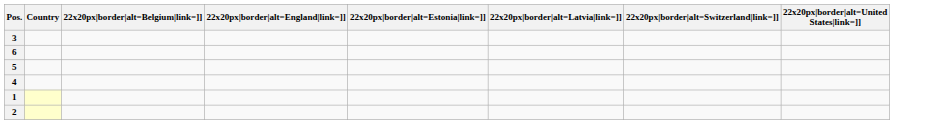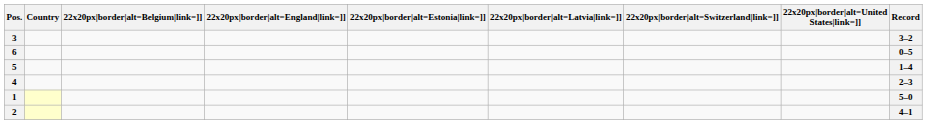 <table class="wikitable sortable nowrap" style="text-align:center; font-size:0.9em;">
 <tr>
 <th>Pos.</th>
 <th>Country</th>
 <th [[Image:>22x20px|border|alt=Belgium|link=]]</th>
 <th [[Image:>22x20px|border|alt=England|link=]]</th>
 <th [[Image:>22x20px|border|alt=Estonia|link=]]</th>
 <th [[Image:>22x20px|border|alt=Latvia|link=]]</th>
 <th [[Image:>22x20px|border|alt=Switzerland|link=]]</th>
 <th [[Image:>22x20px|border|alt=United States|link=]]</th>
+<th>Record</th>
 </tr>
 <tr>
 <th>3</th>
 <td style="text-align:left;"></td>
 <td></td>
 <td></td>
 <td></td>
 <td></td>
 <td></td>
 <td></td>
+<th>3–2</th>
 </tr>
 <tr>
 <th>6</th>
 <td style="text-align:left;"></td>
 <td></td>
 <td></td>
 <td></td>
 <td></td>
 <td></td>
 <td></td>
+<th>0–5</th>
 </tr>
 <tr>
 <th>5</th>
 <td style="text-align:left;"></td>
 <td></td>
 <td></td>
 <td></td>
 <td></td>
 <td></td>
 <td></td>
+<th>1–4</th>
 </tr>
 <tr>
 <th>4</th>
 <td style="text-align:left;"></td>
 <td></td>
 <td></td>
 <td></td>
 <td></td>
 <td></td>
 <td></td>
+<th>2–3</th>
 </tr>
 <tr>
 <th>1</th>
 <td style="text-align:left; background:#ffffcc;"></td>
 <td></td>
 <td></td>
 <td></td>
 <td></td>
 <td></td>
 <td></td>
+<th>5–0</th>
 </tr>
 <tr>
 <th>2</th>
 <td style="text-align:left; background:#ffffcc;"></td>
 <td></td>
 <td></td>
 <td></td>
 <td></td>
 <td></td>
 <td></td>
+<th>4–1</th>
 </tr>
 </table>
